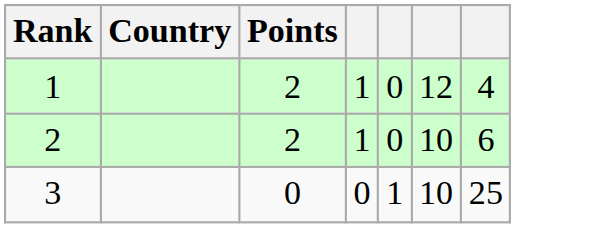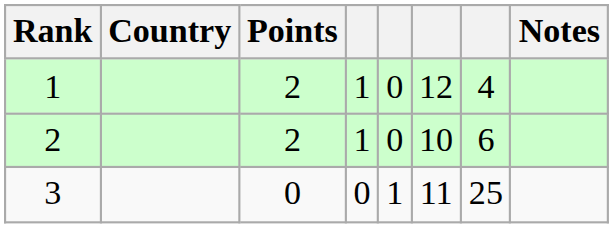 <table class="wikitable sortable" style="text-align: center;">
 <tr>
 <th>Rank</th>
 <th>Country</th>
 <th>Points</th>
 <th></th>
 <th></th>
 <th></th>
 <th></th>
+<th>Notes</th>
 </tr>
 <tr style="background:#cfc;">
 <td>1</td>
 <td align=left></td>
 <td>2</td>
 <td>1</td>
 <td>0</td>
 <td>12</td>
 <td>4</td>
+<td></td>
 </tr>
 <tr style="background:#cfc;">
 <td>2</td>
 <td align=left></td>
 <td>2</td>
 <td>1</td>
 <td>0</td>
 <td>10</td>
 <td>6</td>
+<td></td>
 </tr>
 <tr>
 <td>3</td>
 <td align=left></td>
 <td>0</td>
 <td>0</td>
 <td>1</td>
-<td>10</td>
+<td>11</td>
 <td>25</td>
+<td></td>
 </tr>
 </table>
